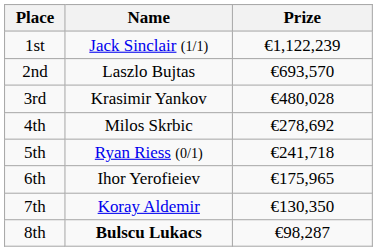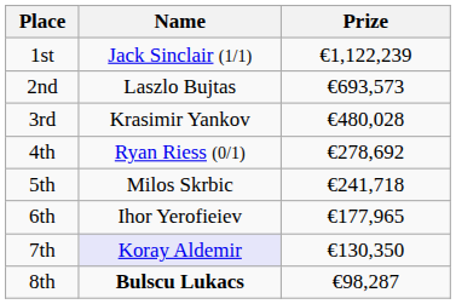 <table class="wikitable">
 <tr>
 <th width="50">Place</th>
 <th width="150">Name</th>
 <th width="125">Prize</th>
 </tr>
 <tr>
 <td align = "center">1st</td>
 <td align = "center"><a href='#'>Jack Sinclair</a> <small>(1/1)</small></td>
 <td align = "center">€1,122,239</td>
 </tr>
 <tr>
 <td align = "center">2nd</td>
 <td align = "center">Laszlo Bujtas</td>
-<td align = "center">€693,570</td>
+<td align = "center">€693,573</td>
 </tr>
 <tr>
 <td align = "center">3rd</td>
 <td align = "center">Krasimir Yankov</td>
 <td align = "center">€480,028</td>
 </tr>
 <tr>
 <td align = "center">4th</td>
-<td align = "center">Milos Skrbic</td>
+<td align = "center"><a href='#'>Ryan Riess</a> <small>(0/1)</small></td>
 <td align = "center">€278,692</td>
 </tr>
 <tr>
 <td align = "center">5th</td>
-<td align = "center"><a href='#'>Ryan Riess</a> <small>(0/1)</small></td>
+<td align = "center">Milos Skrbic</td>
 <td align = "center">€241,718</td>
 </tr>
 <tr>
 <td align = "center">6th</td>
 <td align = "center">Ihor Yerofieiev</td>
-<td align = "center">€175,965</td>
+<td align = "center">€177,965</td>
 </tr>
 <tr>
 <td align = "center">7th</td>
-<td align = "center"><a href='#'>Koray Aldemir</a></td>
+<td align = "center" style="background: lavender;"><a href='#'>Koray Aldemir</a></td>
 <td align = "center">€130,350</td>
 </tr>
 <tr>
 <td align = "center">8th</td>
 <td align = "center"><strong>Bulscu Lukacs</strong></td>
 <td align = "center">€98,287</td>
 </tr>
 </table>
